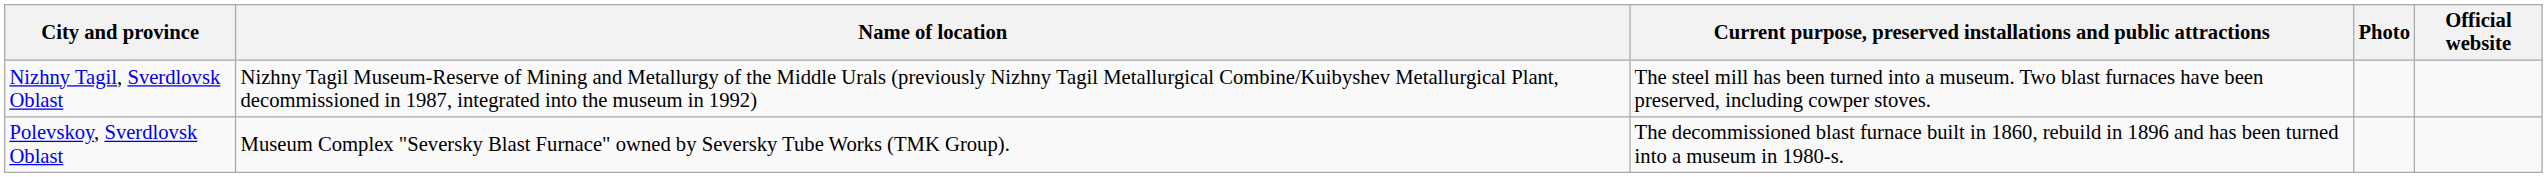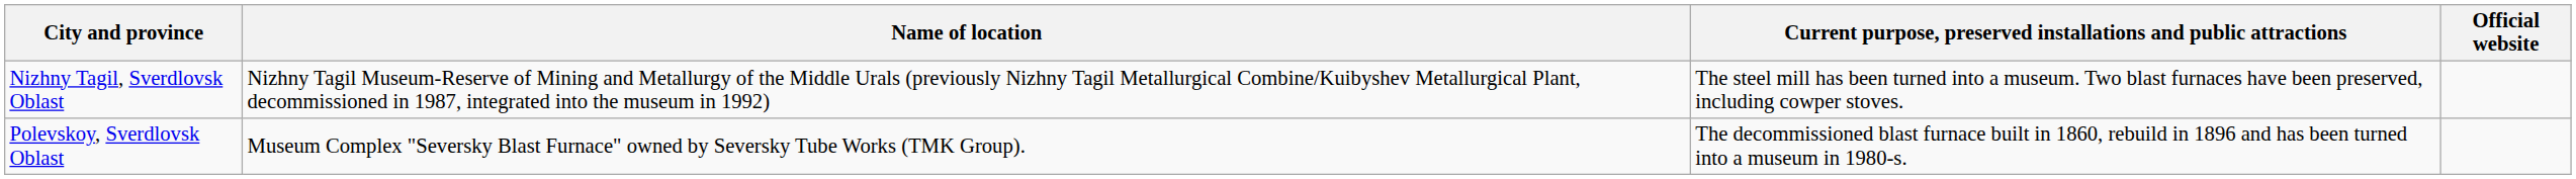 <table class="wikitable">
 <tr>
 <th>City and province</th>
 <th>Name of location</th>
 <th>Current purpose, preserved installations and public attractions</th>
-<th>Photo</th>
 <th>Official website</th>
 </tr>
 <tr>
 <td><a href='#'>Nizhny Tagil</a>, <a href='#'>Sverdlovsk Oblast</a></td>
 <td>Nizhny Tagil Museum-Reserve of Mining and Metallurgy of the Middle Urals (previously Nizhny Tagil Metallurgical Combine/Kuibyshev Metallurgical Plant, decommissioned in 1987, integrated into the museum in 1992)</td>
 <td>The steel mill has been turned into a museum. Two blast furnaces have been preserved, including cowper stoves.</td>
 <td></td>
-<td></td>
 </tr>
 <tr>
 <td><a href='#'>Polevskoy</a>, <a href='#'>Sverdlovsk Oblast</a></td>
 <td>Museum Complex "Seversky Blast Furnace" owned by Seversky Tube Works (TMK Group).</td>
 <td>The decommissioned blast furnace built in 1860, rebuild in 1896 and has been turned into a museum in 1980-s.</td>
 <td></td>
-<td></td>
 </tr>
 </table>
